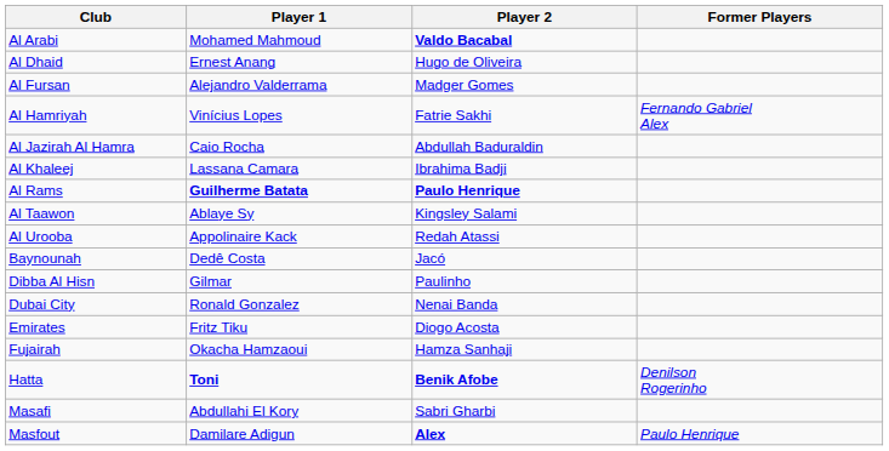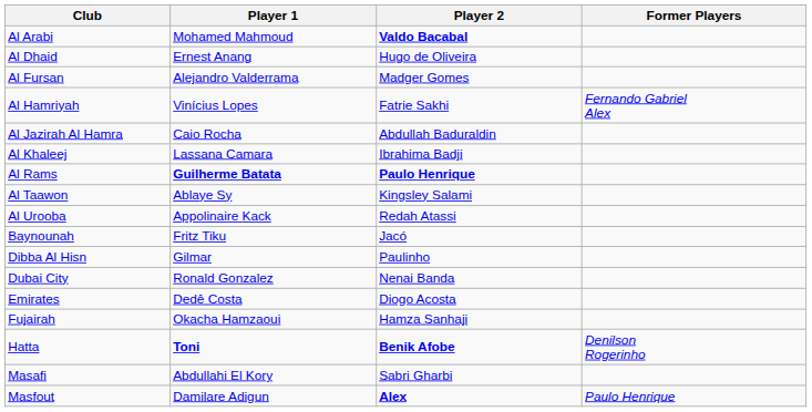 <table class="wikitable" border="1" style="text-align: left; font-size:90%">
 <tr>
 <th width="175">Club</th>
 <th width="220">Player 1</th>
 <th width="220">Player 2</th>
 <th width="240">Former Players</th>
 </tr>
 <tr>
 <td><a href='#'>Al Arabi</a></td>
 <td> <a href='#'>Mohamed Mahmoud</a></td>
 <td> <strong><a href='#'>Valdo Bacabal</a></strong></td>
 <td></td>
 </tr>
 <tr>
 <td><a href='#'>Al Dhaid</a></td>
 <td> <a href='#'>Ernest Anang</a></td>
 <td> <a href='#'>Hugo de Oliveira</a></td>
 <td></td>
 </tr>
 <tr>
 <td><a href='#'>Al Fursan</a></td>
 <td> <a href='#'>Alejandro Valderrama</a></td>
 <td> <a href='#'>Madger Gomes</a></td>
 <td></td>
 </tr>
 <tr>
 <td><a href='#'>Al Hamriyah</a></td>
 <td> <a href='#'>Vinícius Lopes</a></td>
 <td> <a href='#'>Fatrie Sakhi</a></td>
 <td><em> <a href='#'>Fernando Gabriel</a></em><br><em> <a href='#'>Alex</a></em></td>
 </tr>
 <tr>
 <td><a href='#'>Al Jazirah Al Hamra</a></td>
 <td> <a href='#'>Caio Rocha</a></td>
 <td> <a href='#'>Abdullah Baduraldin</a></td>
 <td></td>
 </tr>
 <tr>
 <td><a href='#'>Al Khaleej</a></td>
 <td> <a href='#'>Lassana Camara</a></td>
 <td> <a href='#'>Ibrahima Badji</a></td>
 <td></td>
 </tr>
 <tr>
 <td><a href='#'>Al Rams</a></td>
 <td> <strong><a href='#'>Guilherme Batata</a></strong></td>
 <td> <strong><a href='#'>Paulo Henrique</a></strong></td>
 <td></td>
 </tr>
 <tr>
 <td><a href='#'>Al Taawon</a></td>
 <td> <a href='#'>Ablaye Sy</a></td>
 <td> <a href='#'>Kingsley Salami</a></td>
 <td></td>
 </tr>
 <tr>
 <td><a href='#'>Al Urooba</a></td>
 <td> <a href='#'>Appolinaire Kack</a></td>
 <td> <a href='#'>Redah Atassi</a></td>
 <td></td>
 </tr>
 <tr>
 <td><a href='#'>Baynounah</a></td>
-<td> <a href='#'>Dedê Costa</a></td>
+<td> <a href='#'>Fritz Tiku</a></td>
 <td> <a href='#'>Jacó</a></td>
 <td></td>
 </tr>
 <tr>
 <td><a href='#'>Dibba Al Hisn</a></td>
 <td> <a href='#'>Gilmar</a></td>
 <td> <a href='#'>Paulinho</a></td>
 <td></td>
 </tr>
 <tr>
 <td><a href='#'>Dubai City</a></td>
 <td> <a href='#'>Ronald Gonzalez</a></td>
 <td> <a href='#'>Nenai Banda</a></td>
 <td></td>
 </tr>
 <tr>
 <td><a href='#'>Emirates</a></td>
-<td> <a href='#'>Fritz Tiku</a></td>
+<td> <a href='#'>Dedê Costa</a></td>
 <td> <a href='#'>Diogo Acosta</a></td>
 <td></td>
 </tr>
 <tr>
 <td><a href='#'>Fujairah</a></td>
 <td> <a href='#'>Okacha Hamzaoui</a></td>
 <td> <a href='#'>Hamza Sanhaji</a></td>
 <td></td>
 </tr>
 <tr>
 <td><a href='#'>Hatta</a></td>
 <td> <strong><a href='#'>Toni</a></strong></td>
 <td> <strong><a href='#'>Benik Afobe</a></strong></td>
 <td> <em><a href='#'>Denilson</a></em><br> <em><a href='#'>Rogerinho</a></em></td>
 </tr>
 <tr>
 <td><a href='#'>Masafi</a></td>
 <td> <a href='#'>Abdullahi El Kory</a></td>
 <td> <a href='#'>Sabri Gharbi</a></td>
 <td></td>
 </tr>
 <tr>
 <td><a href='#'>Masfout</a></td>
 <td> <a href='#'>Damilare Adigun</a></td>
 <td><strong> <a href='#'>Alex</a></strong></td>
 <td><em> <a href='#'>Paulo Henrique</a></em></td>
 </tr>
 </table>
